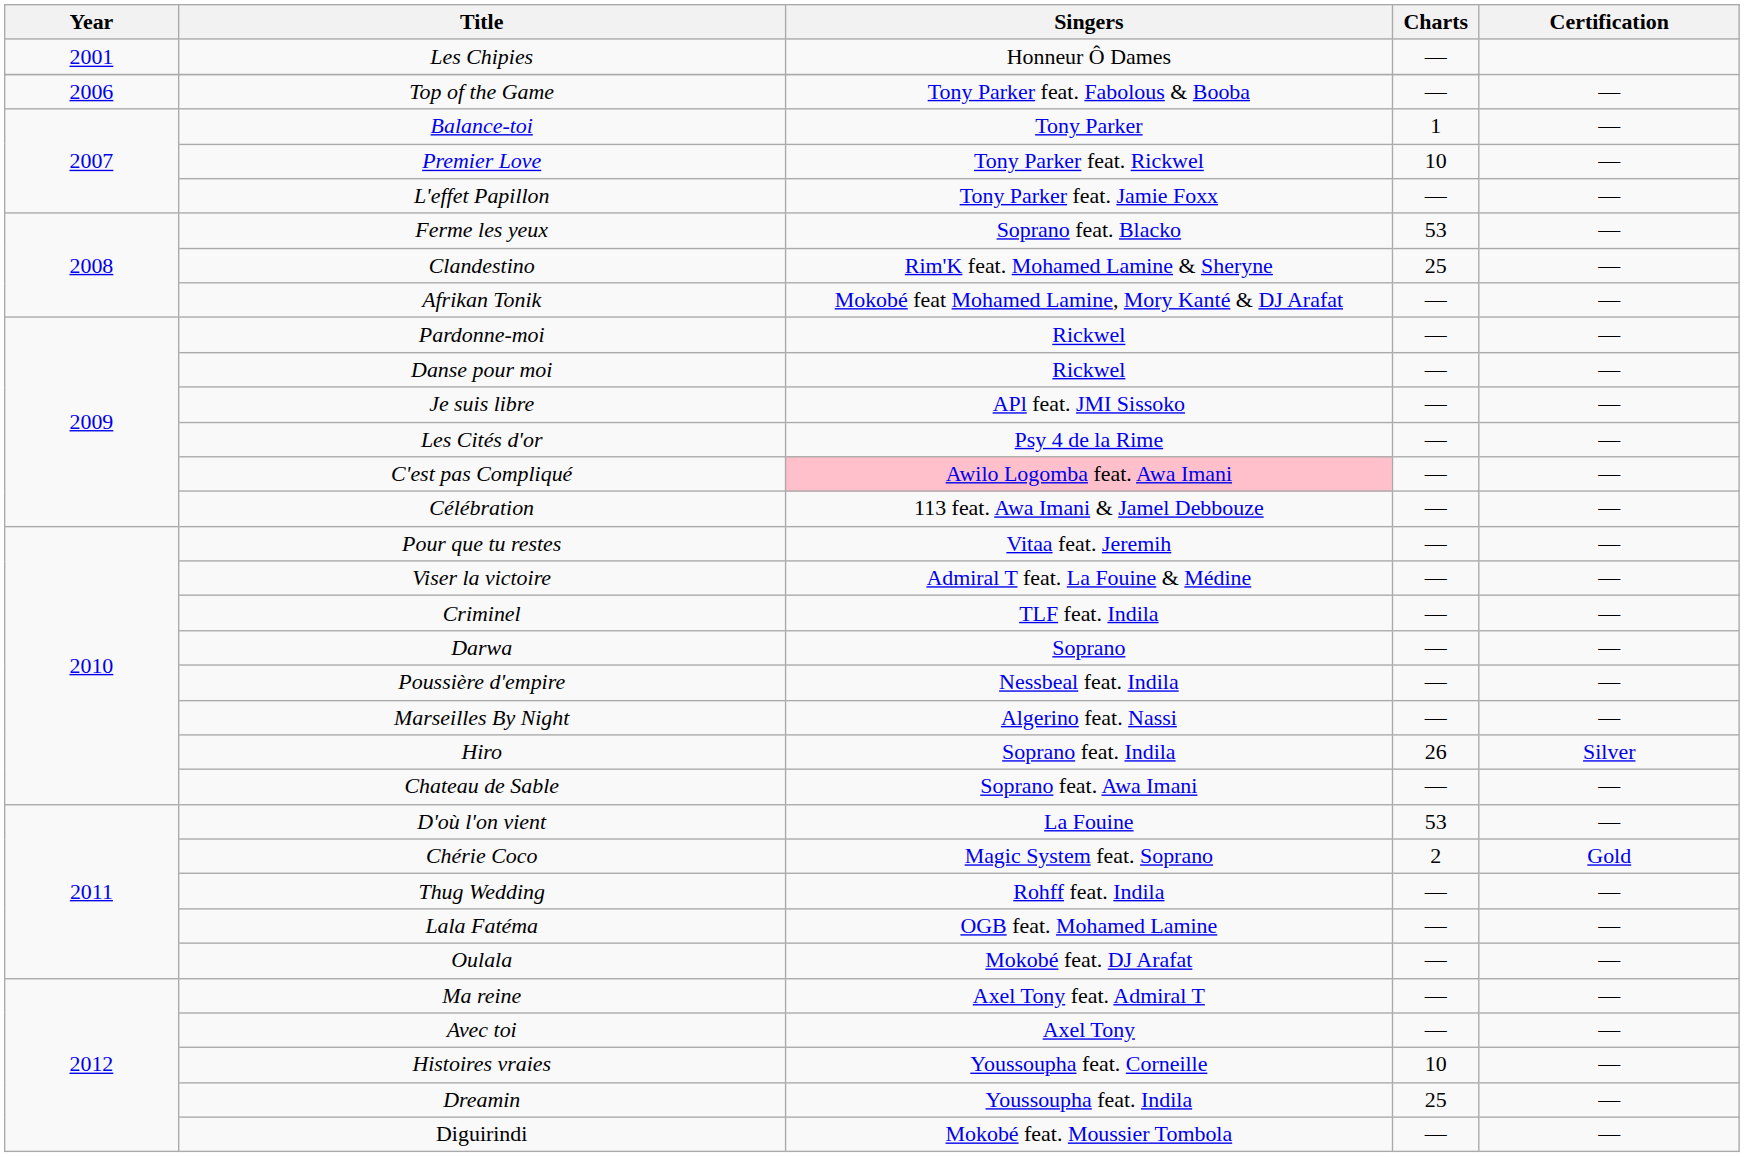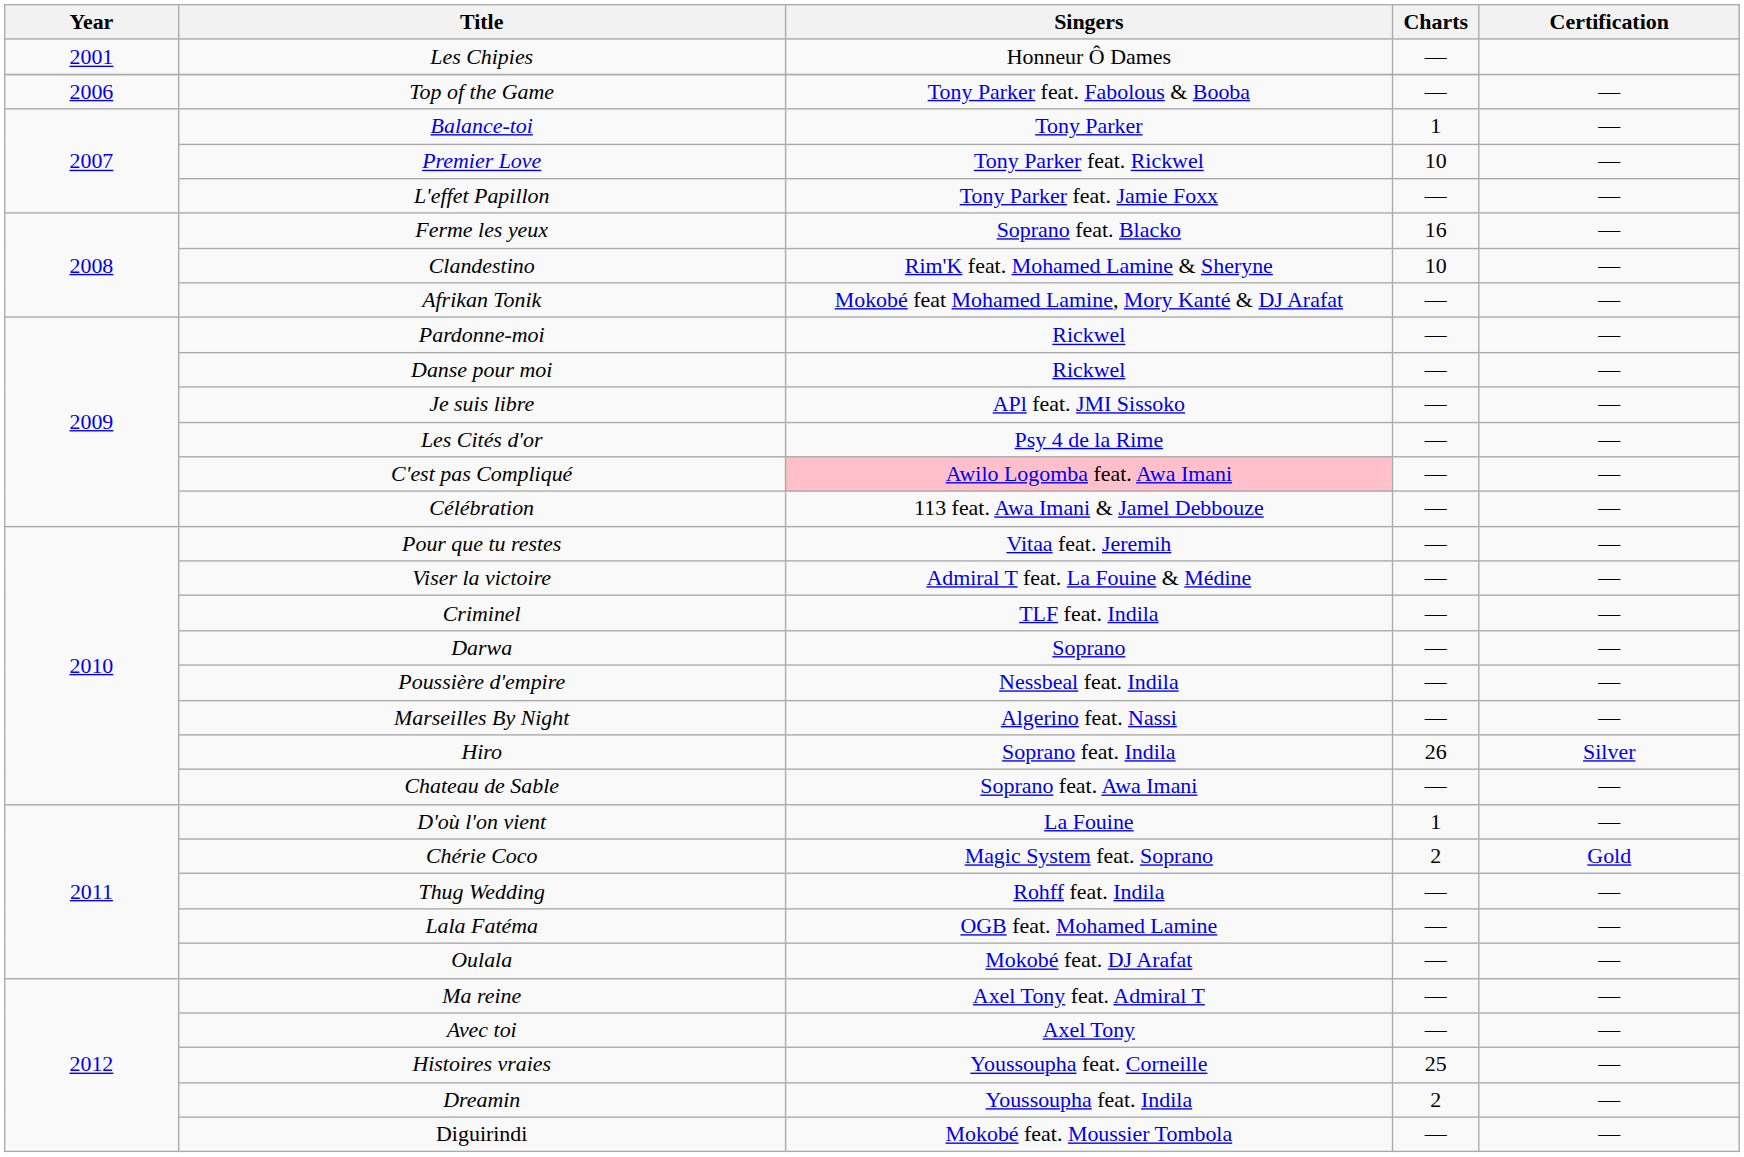 <table class="wikitable centre" style="text-align:center" width="80%">
 <tr>
 <th scope=col width=10%>Year</th>
 <th scope=col width=35%>Title</th>
 <th scope=col width=35%>Singers</th>
 <th scope=col width=5%>Charts</th>
 <th scope=col width=15%>Certification</th>
 </tr>
 <tr>
 <td><a href='#'>2001</a></td>
 <td><em>Les Chipies</em></td>
 <td>Honneur Ô Dames</td>
 <td>—</td>
 </tr>
 <tr>
 </tr>
 <tr>
 <td><a href='#'>2006</a></td>
 <td><em>Top of the Game</em></td>
 <td><a href='#'>Tony Parker</a> feat. <a href='#'>Fabolous</a> & <a href='#'>Booba</a></td>
 <td>—</td>
 <td>—</td>
 </tr>
 <tr>
 <td rowspan=3><a href='#'>2007</a></td>
 <td><em><a href='#'>Balance-toi</a></em></td>
 <td><a href='#'>Tony Parker</a></td>
 <td>1</td>
 <td>—</td>
 </tr>
 <tr>
 <td><em><a href='#'>Premier Love</a></em></td>
 <td><a href='#'>Tony Parker</a> feat. <a href='#'>Rickwel</a></td>
 <td>10</td>
 <td>—</td>
 </tr>
 <tr>
 <td><em>L'effet Papillon</em></td>
 <td><a href='#'>Tony Parker</a> feat. <a href='#'>Jamie Foxx</a></td>
 <td>—</td>
 <td>—</td>
 </tr>
 <tr>
 <td rowspan=3><a href='#'>2008</a></td>
 <td><em>Ferme les yeux</em></td>
 <td><a href='#'>Soprano</a> feat. <a href='#'>Blacko</a></td>
-<td>53</td>
+<td>16</td>
 <td>—</td>
 </tr>
 <tr>
 <td><em>Clandestino</em></td>
 <td><a href='#'>Rim'K</a> feat. <a href='#'>Mohamed Lamine</a> & <a href='#'>Sheryne</a></td>
-<td>25</td>
+<td>10</td>
 <td>—</td>
 </tr>
 <tr>
 <td><em>Afrikan Tonik</em></td>
 <td><a href='#'>Mokobé</a> feat <a href='#'>Mohamed Lamine</a>, <a href='#'>Mory Kanté</a> & <a href='#'>DJ Arafat</a></td>
 <td>—</td>
 <td>—</td>
 </tr>
 <tr>
 <td rowspan=6><a href='#'>2009</a></td>
 <td><em>Pardonne-moi</em></td>
 <td><a href='#'>Rickwel</a></td>
 <td>—</td>
 <td>—</td>
 </tr>
 <tr>
 <td><em>Danse pour moi</em></td>
 <td><a href='#'>Rickwel</a></td>
 <td>—</td>
 <td>—</td>
 </tr>
 <tr>
 <td><em>Je suis libre</em></td>
 <td><a href='#'>APl</a> feat. <a href='#'>JMI Sissoko</a></td>
 <td>—</td>
 <td>—</td>
 </tr>
 <tr>
 <td><em>Les Cités d'or</em></td>
 <td><a href='#'>Psy 4 de la Rime</a></td>
 <td>—</td>
 <td>—</td>
 </tr>
 <tr>
 <td><em>C'est pas Compliqué</em></td>
 <td style="background: pink;"><a href='#'>Awilo Logomba</a> feat. <a href='#'>Awa Imani</a></td>
 <td>—</td>
 <td>—</td>
 </tr>
 <tr>
 <td><em>Célébration</em></td>
 <td>113 feat. <a href='#'>Awa Imani</a> & <a href='#'>Jamel Debbouze</a></td>
 <td>—</td>
 <td>—</td>
 </tr>
 <tr>
 <td rowspan=8><a href='#'>2010</a></td>
 <td><em>Pour que tu restes</em></td>
 <td><a href='#'>Vitaa</a> feat. <a href='#'>Jeremih</a></td>
 <td>—</td>
 <td>—</td>
 </tr>
 <tr>
 <td><em>Viser la victoire</em></td>
 <td><a href='#'>Admiral T</a> feat. <a href='#'>La Fouine</a> & <a href='#'>Médine</a></td>
 <td>—</td>
 <td>—</td>
 </tr>
 <tr>
 <td><em>Criminel</em></td>
 <td><a href='#'>TLF</a> feat. <a href='#'>Indila</a></td>
 <td>—</td>
 <td>—</td>
 </tr>
 <tr>
 <td><em>Darwa</em></td>
 <td><a href='#'>Soprano</a></td>
 <td>—</td>
 <td>—</td>
 </tr>
 <tr>
 <td><em>Poussière d'empire</em></td>
 <td><a href='#'>Nessbeal</a> feat. <a href='#'>Indila</a></td>
 <td>—</td>
 <td>—</td>
 </tr>
 <tr>
 <td><em>Marseilles By Night</em></td>
 <td><a href='#'>Algerino</a> feat. <a href='#'>Nassi</a></td>
 <td>—</td>
 <td>—</td>
 </tr>
 <tr>
 <td><em>Hiro</em></td>
 <td><a href='#'>Soprano</a> feat. <a href='#'>Indila</a></td>
 <td>26</td>
 <td><a href='#'>Silver</a></td>
 </tr>
 <tr>
 <td><em>Chateau de Sable</em></td>
 <td><a href='#'>Soprano</a> feat. <a href='#'>Awa Imani</a></td>
 <td>—</td>
 <td>—</td>
 </tr>
 <tr>
 <td rowspan=5><a href='#'>2011</a></td>
 <td><em>D'où l'on vient </em></td>
 <td><a href='#'>La Fouine</a></td>
-<td>53</td>
+<td>1</td>
 <td>—</td>
 </tr>
 <tr>
 <td><em>Chérie Coco</em></td>
 <td><a href='#'>Magic System</a> feat. <a href='#'>Soprano</a></td>
 <td>2</td>
 <td><a href='#'>Gold</a></td>
 </tr>
 <tr>
 <td><em>Thug Wedding</em></td>
 <td><a href='#'>Rohff</a> feat. <a href='#'>Indila</a></td>
 <td>—</td>
 <td>—</td>
 </tr>
 <tr>
 <td><em>Lala Fatéma</em></td>
 <td><a href='#'>OGB</a> feat. <a href='#'>Mohamed Lamine</a></td>
 <td>—</td>
 <td>—</td>
 </tr>
 <tr>
 <td><em>Oulala</em></td>
 <td><a href='#'>Mokobé</a> feat. <a href='#'>DJ Arafat</a></td>
 <td>—</td>
 <td>—</td>
 </tr>
 <tr>
 <td rowspan=5><a href='#'>2012</a></td>
 <td><em>Ma reine</em></td>
 <td><a href='#'>Axel Tony</a> feat. <a href='#'>Admiral T</a></td>
 <td>—</td>
 <td>—</td>
 </tr>
 <tr>
 <td><em>Avec toi</em></td>
 <td><a href='#'>Axel Tony</a></td>
 <td>—</td>
 <td>—</td>
 </tr>
 <tr>
 <td><em>Histoires vraies</em></td>
 <td><a href='#'>Youssoupha</a> feat. <a href='#'>Corneille</a></td>
-<td>10</td>
+<td>25</td>
 <td>—</td>
 </tr>
 <tr>
 <td><em>Dreamin<strong></td>
 <td><a href='#'>Youssoupha</a> feat. <a href='#'>Indila</a></td>
-<td>25</td>
+<td>2</td>
 <td>—</td>
 </tr>
 <tr>
 <td></em>Diguirindi<em></td>
 <td><a href='#'>Mokobé</a> feat. <a href='#'>Moussier Tombola</a></td>
 <td>—</td>
 <td>—</td>
 </tr>
 </table>
